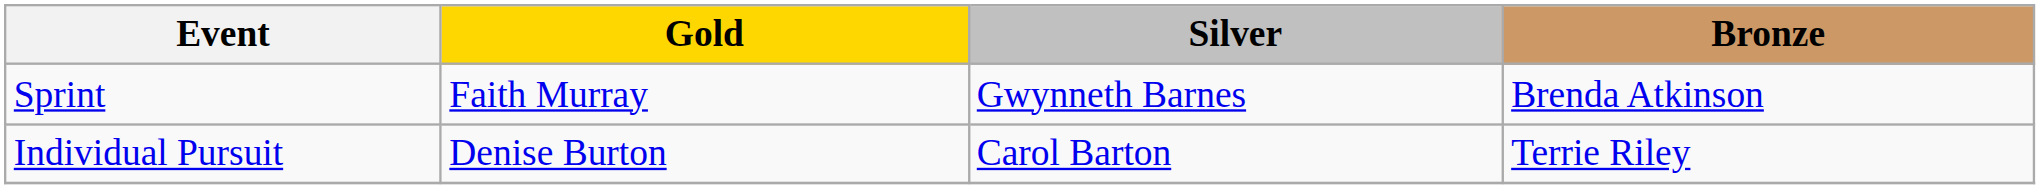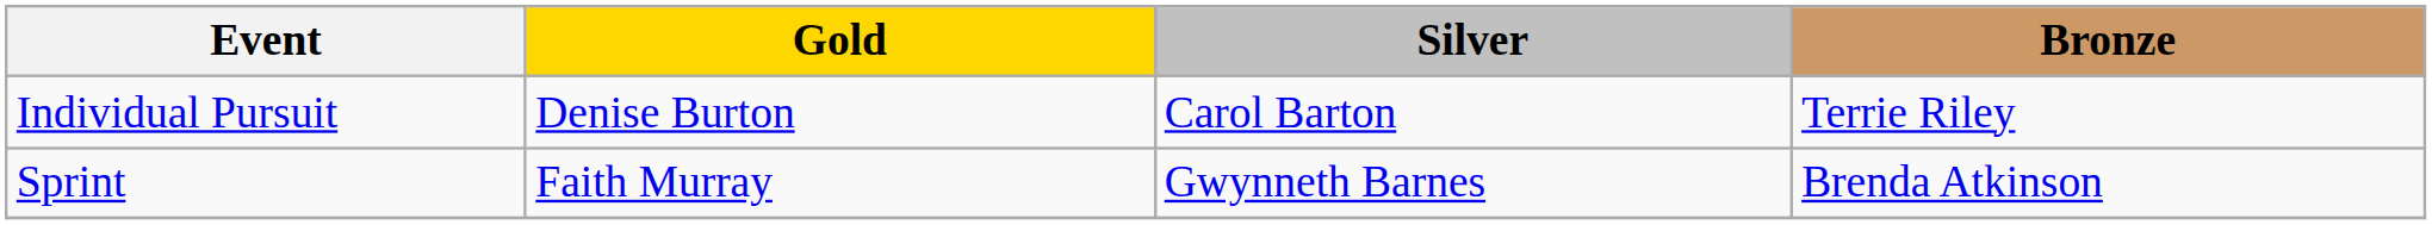 <table class="wikitable" style="font-size: 100%">
 <tr>
 <th width=200>Event</th>
 <th width=250 style="background-color: gold;">Gold</th>
 <th width=250 style="background-color: silver;">Silver</th>
 <th width=250 style="background-color: #cc9966;">Bronze</th>
 </tr>
 <tr>
+<td><a href='#'>Individual Pursuit</a></td>
+<td><a href='#'>Denise Burton</a></td>
+<td><a href='#'>Carol Barton</a></td>
+<td><a href='#'>Terrie Riley</a></td>
+</tr>
+<tr>
 <td><a href='#'>Sprint</a></td>
 <td><a href='#'>Faith Murray</a></td>
 <td><a href='#'>Gwynneth Barnes</a></td>
 <td><a href='#'>Brenda Atkinson</a></td>
 </tr>
 <tr>
-<td><a href='#'>Individual Pursuit</a></td>
-<td><a href='#'>Denise Burton</a></td>
-<td><a href='#'>Carol Barton</a></td>
-<td><a href='#'>Terrie Riley</a></td>
-</tr>
-<tr>
 </tr>
 </table>
